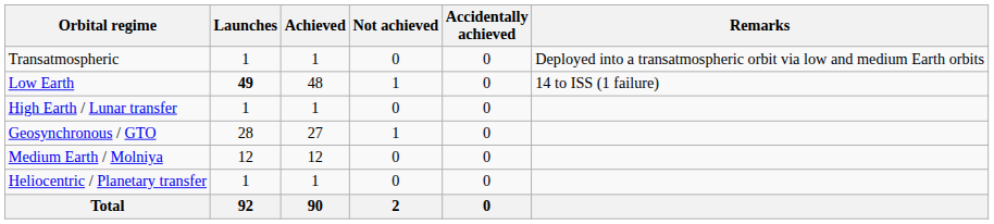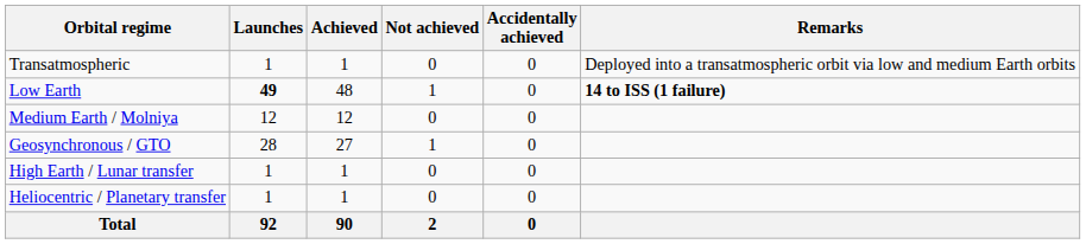 <table class="wikitable sortable" style=text-align:center>
 <tr>
 <th>Orbital regime</th>
 <th>Launches</th>
 <th>Achieved</th>
 <th>Not achieved</th>
 <th>Accidentally<br>achieved</th>
 <th>Remarks</th>
 </tr>
 <tr>
 <td align=left>Transatmospheric</td>
 <td>1</td>
 <td>1</td>
 <td>0</td>
 <td>0</td>
 <td align=left>Deployed into a transatmospheric orbit via low and medium Earth orbits</td>
 </tr>
 <tr>
 <td align=left><a href='#'>Low Earth</a></td>
 <td><strong>49</strong></td>
 <td>48</td>
 <td>1</td>
 <td>0</td>
-<td align=left>14 to ISS (1 failure)</td>
+<td align=left><strong>14 to ISS (1 failure)</strong></td>
 </tr>
 <tr>
-<td align=left><a href='#'>High Earth</a> / <a href='#'>Lunar transfer</a></td>
-<td>1</td>
-<td>1</td>
+<td align=left><a href='#'>Medium Earth</a> / <a href='#'>Molniya</a></td>
+<td>12</td>
+<td>12</td>
 <td>0</td>
 <td>0</td>
 <td></td>
 </tr>
 <tr>
 <td align=left><a href='#'>Geosynchronous</a> / <a href='#'>GTO</a></td>
 <td>28</td>
 <td>27</td>
 <td>1</td>
 <td>0</td>
 <td></td>
 </tr>
 <tr>
-<td align=left><a href='#'>Medium Earth</a> / <a href='#'>Molniya</a></td>
-<td>12</td>
-<td>12</td>
+<td align=left><a href='#'>High Earth</a> / <a href='#'>Lunar transfer</a></td>
+<td>1</td>
+<td>1</td>
 <td>0</td>
 <td>0</td>
 <td></td>
 </tr>
 <tr>
 <td align=left><a href='#'>Heliocentric</a> / <a href='#'>Planetary transfer</a></td>
 <td>1</td>
 <td>1</td>
 <td>0</td>
 <td>0</td>
 <td></td>
 </tr>
 <tr class="sortbottom">
 <th>Total</th>
 <th>92</th>
 <th>90</th>
 <th>2</th>
 <th>0</th>
 <th></th>
 </tr>
 </table>
